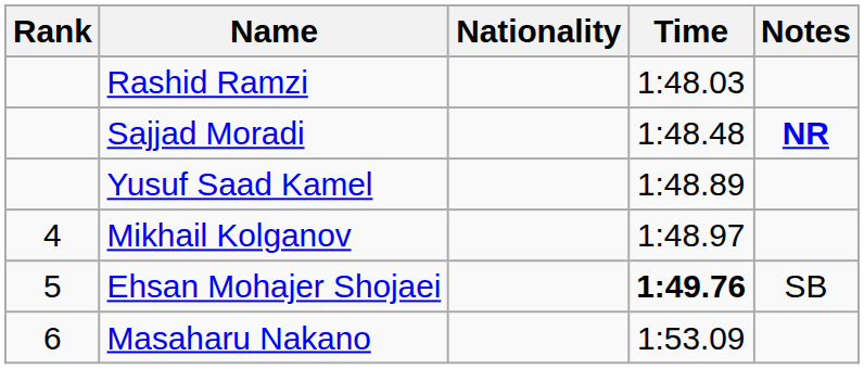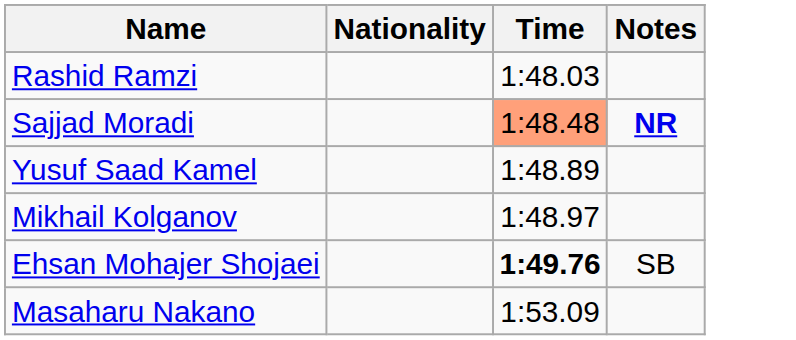 <table class="wikitable sortable" style="text-align:center;font-size:95%">
 <tr>
-<th>Rank</th>
 <th>Name</th>
 <th>Nationality</th>
 <th>Time</th>
 <th>Notes</th>
 </tr>
 <tr>
-<td></td>
 <td style="text-align:left;"><a href='#'>Rashid Ramzi</a></td>
 <td style="text-align:left;"></td>
 <td>1:48.03</td>
 <td></td>
 </tr>
 <tr>
-<td></td>
 <td style="text-align:left;"><a href='#'>Sajjad Moradi</a></td>
 <td style="text-align:left;"></td>
-<td>1:48.48</td>
+<td style="background: lightsalmon;">1:48.48</td>
 <td><strong><a href='#'>NR</a></strong></td>
 </tr>
 <tr>
-<td></td>
 <td style="text-align:left;"><a href='#'>Yusuf Saad Kamel</a></td>
 <td style="text-align:left;"></td>
 <td>1:48.89</td>
 <td></td>
 </tr>
 <tr>
-<td>4</td>
 <td style="text-align:left;"><a href='#'>Mikhail Kolganov</a></td>
 <td style="text-align:left;"></td>
 <td>1:48.97</td>
 <td></td>
 </tr>
 <tr>
-<td>5</td>
 <td style="text-align:left;"><a href='#'>Ehsan Mohajer Shojaei</a></td>
 <td style="text-align:left;"></td>
 <td><strong>1:49.76</strong></td>
 <td>SB</td>
 </tr>
 <tr>
-<td>6</td>
 <td style="text-align:left;"><a href='#'>Masaharu Nakano</a></td>
 <td style="text-align:left;"></td>
 <td>1:53.09</td>
 <td></td>
 </tr>
 </table>
